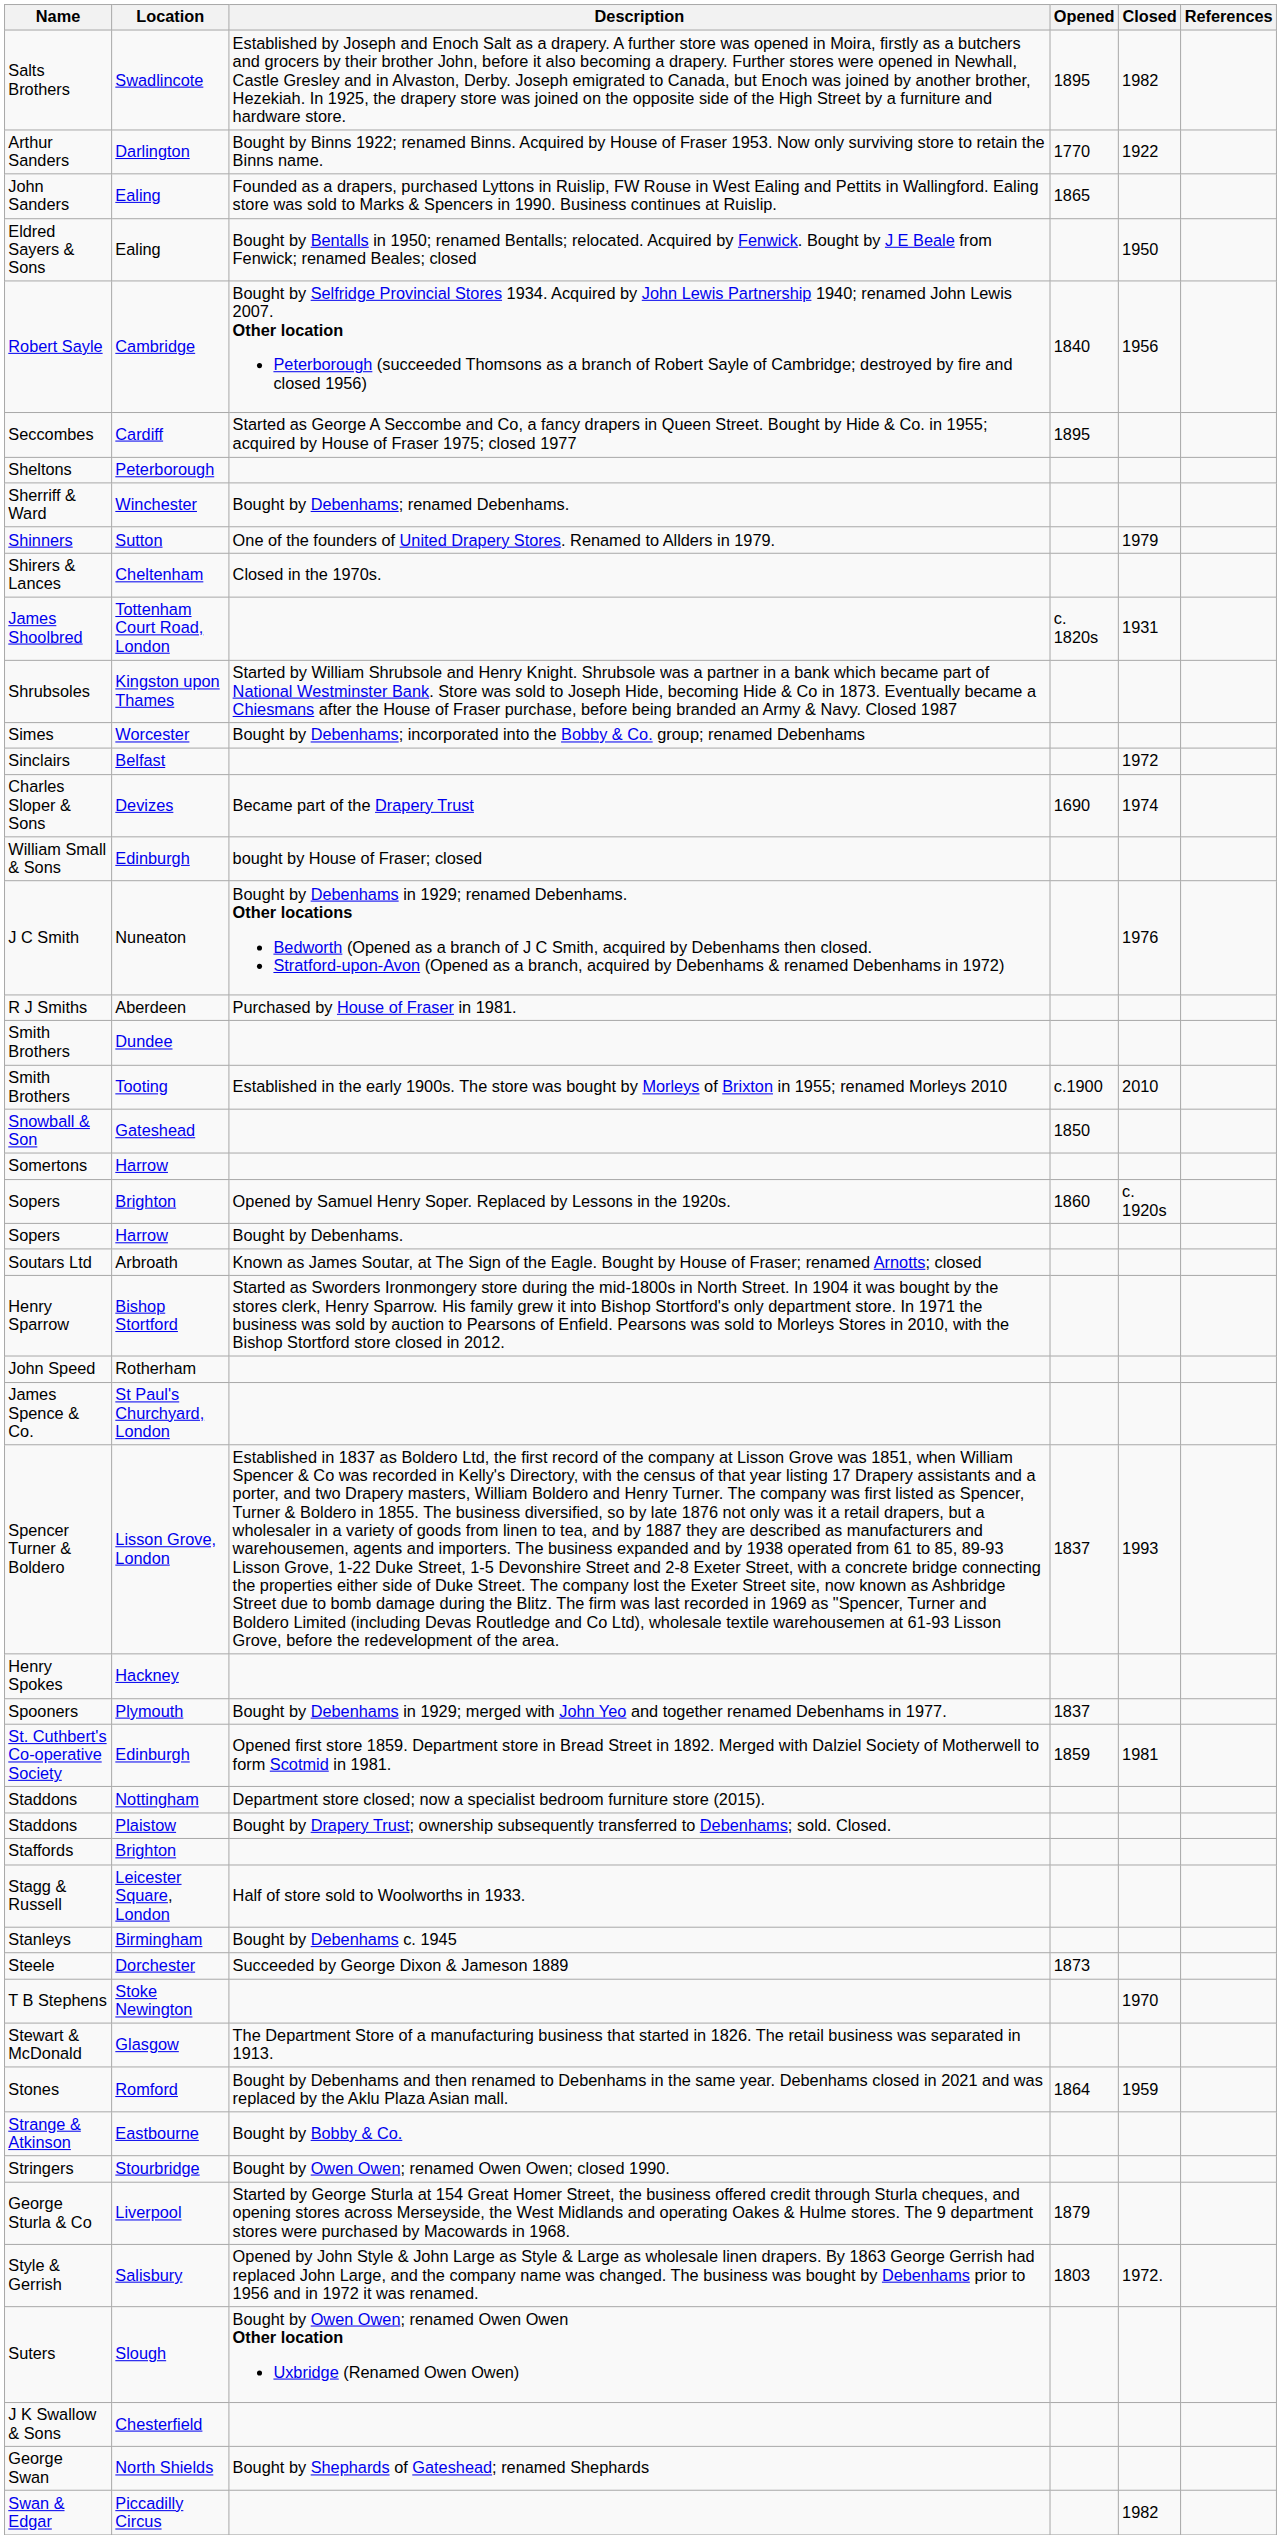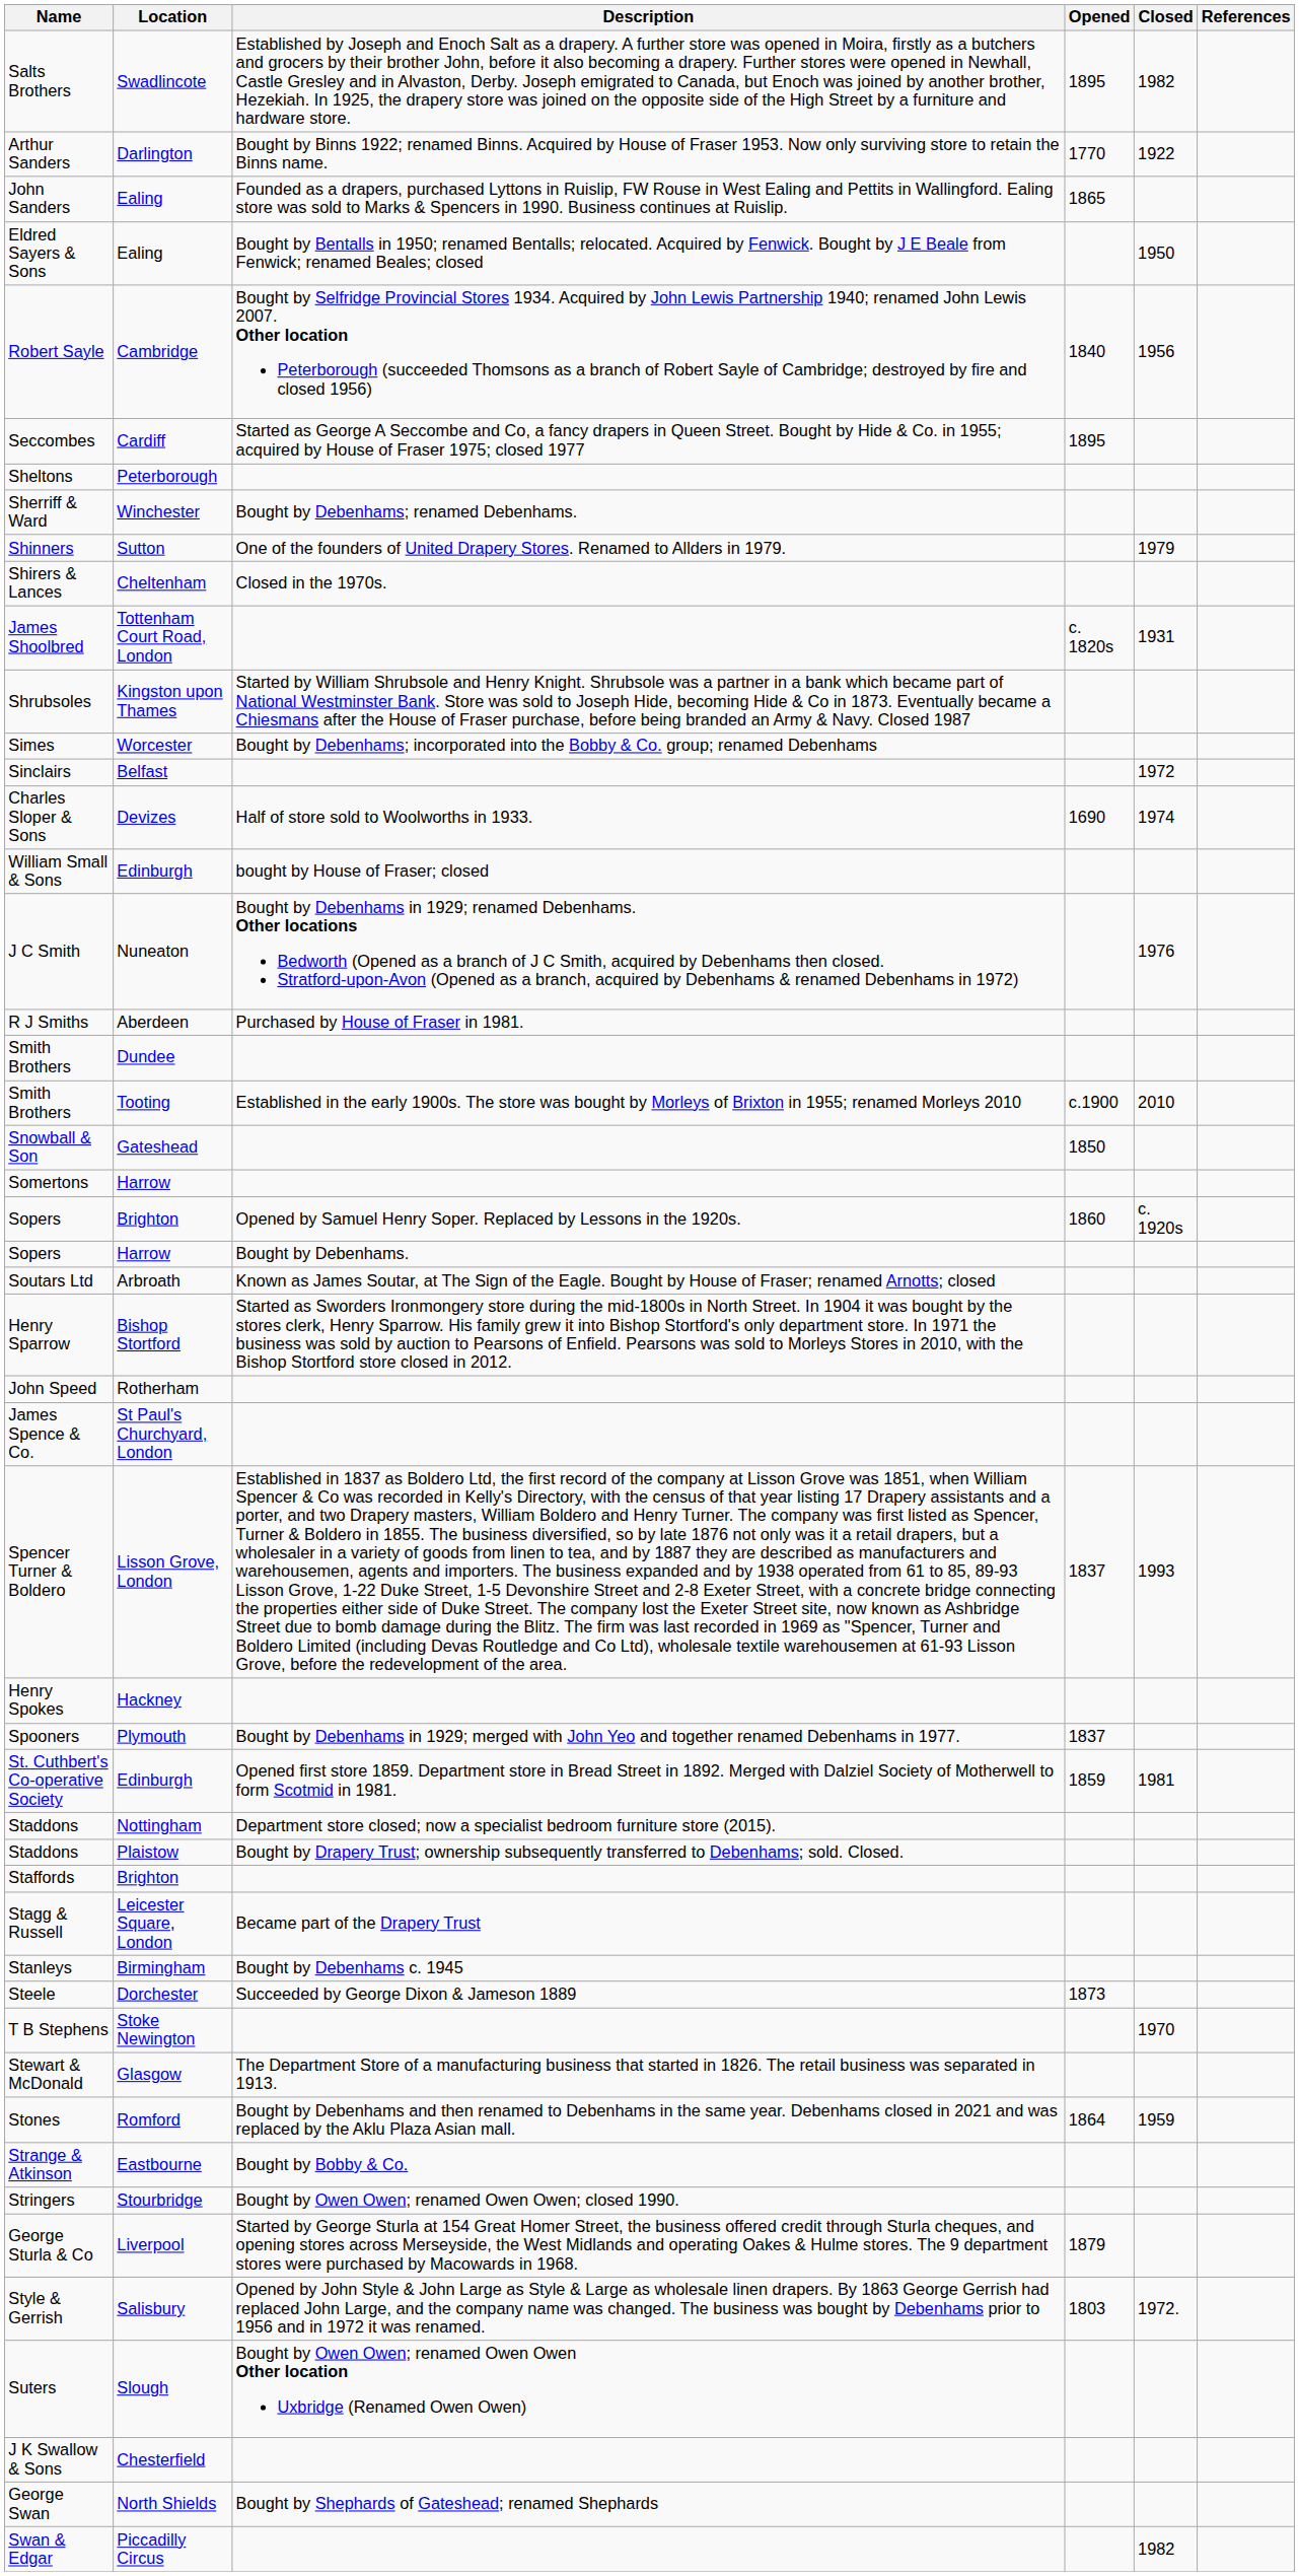 <table class="wikitable">
 <tr>
 <th>Name</th>
 <th>Location</th>
 <th>Description</th>
 <th>Opened</th>
 <th>Closed</th>
 <th>References</th>
 </tr>
 <tr>
 <td>Salts Brothers</td>
 <td><a href='#'>Swadlincote</a></td>
 <td>Established by Joseph and Enoch Salt as a drapery. A further store was opened in Moira, firstly as a butchers and grocers by their brother John, before it also becoming a drapery. Further stores were opened in Newhall, Castle Gresley and in Alvaston, Derby. Joseph emigrated to Canada, but Enoch was joined by another brother, Hezekiah. In 1925, the drapery store was joined on the opposite side of the High Street by a furniture and hardware store.</td>
 <td>1895</td>
 <td>1982</td>
 <td></td>
 </tr>
 <tr>
 <td>Arthur Sanders</td>
 <td><a href='#'>Darlington</a></td>
 <td>Bought by Binns 1922; renamed Binns. Acquired by House of Fraser 1953. Now only surviving store to retain the Binns name.</td>
 <td>1770</td>
 <td>1922</td>
 <td></td>
 </tr>
 <tr>
 <td>John Sanders</td>
 <td><a href='#'>Ealing</a></td>
 <td>Founded as a drapers, purchased Lyttons in Ruislip, FW Rouse in West Ealing and Pettits in Wallingford. Ealing store was sold to Marks & Spencers in 1990. Business continues at Ruislip.</td>
 <td>1865</td>
 <td></td>
 <td></td>
 </tr>
 <tr>
 <td>Eldred Sayers & Sons</td>
 <td>Ealing</td>
 <td>Bought by <a href='#'>Bentalls</a> in 1950; renamed Bentalls; relocated. Acquired by <a href='#'>Fenwick</a>. Bought by <a href='#'>J E Beale</a> from Fenwick; renamed Beales; closed</td>
 <td></td>
 <td>1950</td>
 <td></td>
 </tr>
 <tr>
 <td><a href='#'>Robert Sayle</a></td>
 <td><a href='#'>Cambridge</a></td>
 <td>Bought by <a href='#'>Selfridge Provincial Stores</a> 1934. Acquired by <a href='#'>John Lewis Partnership</a> 1940; renamed John Lewis 2007.<br><strong>Other location</strong><ul><li><a href='#'>Peterborough</a> (succeeded Thomsons as a branch of Robert Sayle of Cambridge; destroyed by fire and closed 1956)</li></ul></td>
 <td>1840</td>
 <td>1956</td>
 <td></td>
 </tr>
 <tr>
 <td>Seccombes</td>
 <td><a href='#'>Cardiff</a></td>
 <td>Started as George A Seccombe and Co, a fancy drapers in Queen Street. Bought by Hide & Co. in 1955; acquired by House of Fraser 1975; closed 1977</td>
 <td>1895</td>
 <td></td>
 <td></td>
 </tr>
 <tr>
 <td>Sheltons</td>
 <td><a href='#'>Peterborough</a></td>
 <td></td>
 <td></td>
 <td></td>
 <td></td>
 </tr>
 <tr>
 <td>Sherriff & Ward</td>
 <td><a href='#'>Winchester</a></td>
 <td>Bought by <a href='#'>Debenhams</a>; renamed Debenhams.</td>
 <td></td>
 <td></td>
 <td></td>
 </tr>
 <tr>
 <td><a href='#'>Shinners</a></td>
 <td><a href='#'>Sutton</a></td>
 <td>One of the founders of <a href='#'>United Drapery Stores</a>. Renamed to Allders in 1979.</td>
 <td></td>
 <td>1979</td>
 <td></td>
 </tr>
 <tr>
 <td>Shirers & Lances</td>
 <td><a href='#'>Cheltenham</a></td>
 <td>Closed in the 1970s.</td>
 <td></td>
 <td></td>
 <td></td>
 </tr>
 <tr>
 <td><a href='#'>James Shoolbred</a></td>
 <td><a href='#'>Tottenham Court Road, London</a></td>
 <td></td>
 <td>c. 1820s</td>
 <td>1931</td>
 <td></td>
 </tr>
 <tr>
 <td>Shrubsoles</td>
 <td><a href='#'>Kingston upon Thames</a></td>
 <td>Started by William Shrubsole and Henry Knight. Shrubsole was a partner in a bank which became part of <a href='#'>National Westminster Bank</a>. Store was sold to Joseph Hide, becoming Hide & Co in 1873. Eventually became a <a href='#'>Chiesmans</a> after the House of Fraser purchase, before being branded an Army & Navy. Closed 1987</td>
 <td></td>
 <td></td>
 <td></td>
 </tr>
 <tr>
 <td>Simes</td>
 <td><a href='#'>Worcester</a></td>
 <td>Bought by <a href='#'>Debenhams</a>; incorporated into the <a href='#'>Bobby & Co.</a> group; renamed Debenhams</td>
 <td></td>
 <td></td>
 <td></td>
 </tr>
 <tr>
 <td>Sinclairs</td>
 <td><a href='#'>Belfast</a></td>
 <td></td>
 <td></td>
 <td>1972</td>
 <td></td>
 </tr>
 <tr>
 <td>Charles Sloper & Sons</td>
 <td><a href='#'>Devizes</a></td>
-<td>Became part of the <a href='#'>Drapery Trust</a></td>
+<td>Half of store sold to Woolworths in 1933.</td>
 <td>1690</td>
 <td>1974</td>
 <td></td>
 </tr>
 <tr>
 <td>William Small & Sons</td>
 <td><a href='#'>Edinburgh</a></td>
 <td>bought by House of Fraser; closed</td>
 <td></td>
 <td></td>
 <td></td>
 </tr>
 <tr>
 <td>J C Smith</td>
 <td>Nuneaton</td>
 <td>Bought by <a href='#'>Debenhams</a> in 1929; renamed Debenhams.<br><strong>Other locations</strong><ul><li><a href='#'>Bedworth</a> (Opened as a branch of J C Smith, acquired by Debenhams then closed.</li><li><a href='#'>Stratford-upon-Avon</a> (Opened as a branch, acquired by Debenhams & renamed Debenhams in 1972)</li></ul></td>
 <td></td>
 <td>1976</td>
 <td></td>
 </tr>
 <tr>
 <td>R J Smiths</td>
 <td>Aberdeen</td>
 <td>Purchased by <a href='#'>House of Fraser</a> in 1981.</td>
 <td></td>
 <td></td>
 <td></td>
 </tr>
 <tr>
 <td>Smith Brothers</td>
 <td><a href='#'>Dundee</a></td>
 <td></td>
 <td></td>
 <td></td>
 <td></td>
 </tr>
 <tr>
 <td>Smith Brothers</td>
 <td><a href='#'>Tooting</a></td>
 <td>Established in the early 1900s. The store was bought by <a href='#'>Morleys</a> of <a href='#'>Brixton</a> in 1955; renamed Morleys 2010</td>
 <td>c.1900</td>
 <td>2010</td>
 <td></td>
 </tr>
 <tr>
 <td><a href='#'>Snowball & Son</a></td>
 <td><a href='#'>Gateshead</a></td>
 <td></td>
 <td>1850</td>
 <td></td>
 <td></td>
 </tr>
 <tr>
 <td>Somertons</td>
 <td><a href='#'>Harrow</a></td>
 <td></td>
 <td></td>
 <td></td>
 <td></td>
 </tr>
 <tr>
 <td>Sopers</td>
 <td><a href='#'>Brighton</a></td>
 <td>Opened by Samuel Henry Soper. Replaced by Lessons in the 1920s.</td>
 <td>1860</td>
 <td>c. 1920s</td>
 <td></td>
 </tr>
 <tr>
 <td>Sopers</td>
 <td><a href='#'>Harrow</a></td>
 <td>Bought by Debenhams.</td>
 <td></td>
 <td></td>
 <td></td>
 </tr>
 <tr>
 <td>Soutars Ltd</td>
 <td>Arbroath</td>
 <td>Known as James Soutar, at The Sign of the Eagle. Bought by House of Fraser; renamed <a href='#'>Arnotts</a>; closed</td>
 <td></td>
 <td></td>
 <td></td>
 </tr>
 <tr>
 <td>Henry Sparrow</td>
 <td><a href='#'>Bishop Stortford</a></td>
 <td>Started as Sworders Ironmongery store during the mid-1800s in North Street. In 1904 it was bought by the stores clerk, Henry Sparrow. His family grew it into Bishop Stortford's only department store. In 1971 the business was sold by auction to Pearsons of Enfield. Pearsons was sold to Morleys Stores in 2010, with the Bishop Stortford store closed in 2012.</td>
 <td></td>
 <td></td>
 <td></td>
 </tr>
 <tr>
 <td>John Speed</td>
 <td>Rotherham</td>
 <td></td>
 <td></td>
 <td></td>
 <td></td>
 </tr>
 <tr>
 <td>James Spence & Co.</td>
 <td><a href='#'>St Paul's Churchyard, London</a></td>
 <td></td>
 <td></td>
 <td></td>
 <td></td>
 </tr>
 <tr>
 <td>Spencer Turner & Boldero</td>
 <td><a href='#'>Lisson Grove, London</a></td>
 <td>Established in 1837 as Boldero Ltd, the first record of the company at Lisson Grove was 1851, when William Spencer & Co was recorded in Kelly's Directory, with the census of that year listing 17 Drapery assistants and a porter, and two Drapery masters, William Boldero and Henry Turner. The company was first listed as Spencer, Turner & Boldero in 1855. The business diversified, so by late 1876 not only was it a retail drapers, but a wholesaler in a variety of goods from linen to tea, and by 1887 they are described as manufacturers and warehousemen, agents and importers. The business expanded and by 1938 operated from 61 to 85, 89-93 Lisson Grove, 1-22 Duke Street, 1-5 Devonshire Street and 2-8 Exeter Street, with a concrete bridge connecting the properties either side of Duke Street. The company lost the Exeter Street site, now known as Ashbridge Street due to bomb damage during the Blitz. The firm was last recorded in 1969 as "Spencer, Turner and Boldero Limited (including Devas Routledge and Co Ltd), wholesale textile warehousemen at 61-93 Lisson Grove, before the redevelopment of the area.</td>
 <td>1837</td>
 <td>1993</td>
 <td></td>
 </tr>
 <tr>
 <td>Henry Spokes</td>
 <td><a href='#'>Hackney</a></td>
 <td></td>
 <td></td>
 <td></td>
 <td></td>
 </tr>
 <tr>
 <td>Spooners</td>
 <td><a href='#'>Plymouth</a></td>
 <td>Bought by <a href='#'>Debenhams</a> in 1929; merged with <a href='#'>John Yeo</a> and together renamed Debenhams in 1977.</td>
 <td>1837</td>
 <td></td>
 <td></td>
 </tr>
 <tr>
 <td><a href='#'>St. Cuthbert's Co-operative Society</a></td>
 <td><a href='#'>Edinburgh</a></td>
 <td>Opened first store 1859. Department store in Bread Street in 1892. Merged with Dalziel Society of Motherwell to form <a href='#'>Scotmid</a> in 1981.</td>
 <td>1859</td>
 <td>1981</td>
 <td></td>
 </tr>
 <tr>
 <td>Staddons</td>
 <td><a href='#'>Nottingham</a></td>
 <td>Department store closed; now a specialist bedroom furniture store (2015).</td>
 <td></td>
 <td></td>
 <td></td>
 </tr>
 <tr>
 <td>Staddons</td>
 <td><a href='#'>Plaistow</a></td>
 <td>Bought by <a href='#'>Drapery Trust</a>; ownership subsequently transferred to <a href='#'>Debenhams</a>; sold. Closed.</td>
 <td></td>
 <td></td>
 <td></td>
 </tr>
 <tr>
 <td>Staffords</td>
 <td><a href='#'>Brighton</a></td>
 <td></td>
 <td></td>
 <td></td>
 <td></td>
 </tr>
 <tr>
 <td>Stagg & Russell</td>
 <td><a href='#'>Leicester Square</a>, <a href='#'>London</a></td>
-<td>Half of store sold to Woolworths in 1933.</td>
+<td>Became part of the <a href='#'>Drapery Trust</a></td>
 <td></td>
 <td></td>
 <td></td>
 </tr>
 <tr>
 <td>Stanleys</td>
 <td><a href='#'>Birmingham</a></td>
 <td>Bought by <a href='#'>Debenhams</a> c. 1945</td>
 <td></td>
 <td></td>
 <td></td>
 </tr>
 <tr>
 <td>Steele</td>
 <td><a href='#'>Dorchester</a></td>
 <td>Succeeded by George Dixon & Jameson 1889</td>
 <td>1873</td>
 <td></td>
 <td></td>
 </tr>
 <tr>
 <td>T B Stephens</td>
 <td><a href='#'>Stoke Newington</a></td>
 <td></td>
 <td></td>
 <td>1970</td>
 <td></td>
 </tr>
 <tr>
 <td>Stewart & McDonald</td>
 <td><a href='#'>Glasgow</a></td>
 <td>The Department Store of a manufacturing business that started in 1826. The retail business was separated in 1913.</td>
 <td></td>
 <td></td>
 <td></td>
 </tr>
 <tr>
 <td>Stones</td>
 <td><a href='#'>Romford</a></td>
 <td>Bought by Debenhams and then renamed to Debenhams in the same year. Debenhams closed in 2021 and was replaced by the Aklu Plaza Asian mall.</td>
 <td>1864</td>
 <td>1959</td>
 <td></td>
 </tr>
 <tr>
 <td><a href='#'>Strange & Atkinson</a></td>
 <td><a href='#'>Eastbourne</a></td>
 <td>Bought by <a href='#'>Bobby & Co.</a></td>
 <td></td>
 <td></td>
 <td></td>
 </tr>
 <tr>
 <td>Stringers</td>
 <td><a href='#'>Stourbridge</a></td>
 <td>Bought by <a href='#'>Owen Owen</a>; renamed Owen Owen; closed 1990.</td>
 <td></td>
 <td></td>
 <td></td>
 </tr>
 <tr>
 <td>George Sturla & Co</td>
 <td><a href='#'>Liverpool</a></td>
 <td>Started by George Sturla at 154 Great Homer Street, the business offered credit through Sturla cheques, and opening stores across Merseyside, the West Midlands and operating Oakes & Hulme stores. The 9 department stores were purchased by Macowards in 1968.</td>
 <td>1879</td>
 <td></td>
 <td></td>
 </tr>
 <tr>
 <td>Style & Gerrish</td>
 <td><a href='#'>Salisbury</a></td>
 <td>Opened by John Style & John Large as Style & Large as wholesale linen drapers. By 1863 George Gerrish had replaced John Large, and the company name was changed. The business was bought by <a href='#'>Debenhams</a> prior to 1956 and in 1972 it was renamed.</td>
 <td>1803</td>
 <td>1972.</td>
 <td></td>
 </tr>
 <tr>
 <td>Suters</td>
 <td><a href='#'>Slough</a></td>
 <td>Bought by <a href='#'>Owen Owen</a>; renamed Owen Owen<br><strong>Other location</strong><ul><li><a href='#'>Uxbridge</a> (Renamed Owen Owen)</li></ul></td>
 <td></td>
 <td></td>
 <td></td>
 </tr>
 <tr>
 <td>J K Swallow & Sons</td>
 <td><a href='#'>Chesterfield</a></td>
 <td></td>
 <td></td>
 <td></td>
 <td></td>
 </tr>
 <tr>
 <td>George Swan</td>
 <td><a href='#'>North Shields</a></td>
 <td>Bought by <a href='#'>Shephards</a> of <a href='#'>Gateshead</a>; renamed Shephards</td>
 <td></td>
 <td></td>
 <td></td>
 </tr>
 <tr>
 <td><a href='#'>Swan & Edgar</a></td>
 <td><a href='#'>Piccadilly Circus</a></td>
 <td></td>
 <td></td>
 <td>1982</td>
 <td></td>
 </tr>
 <tr>
 </tr>
 </table>
